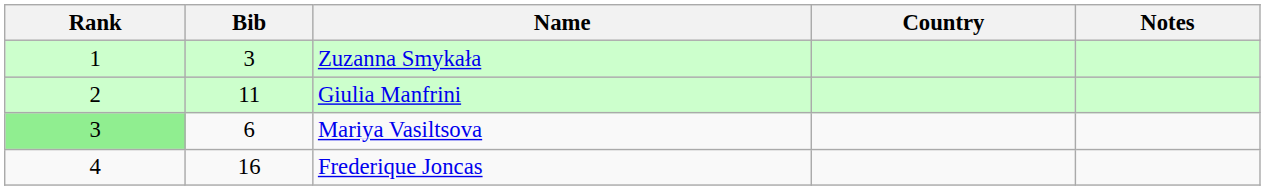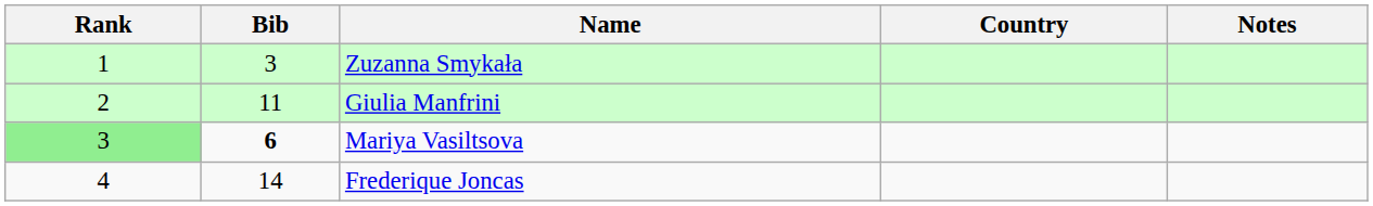 <table class="wikitable" style="text-align:center;" width=70%>
 <tr>
 <th>Rank</th>
 <th>Bib</th>
 <th>Name</th>
 <th>Country</th>
 <th>Notes</th>
 </tr>
 <tr bgcolor=ccffcc>
 <td>1</td>
 <td>3</td>
 <td align=left><a href='#'>Zuzanna Smykała</a></td>
 <td align=left></td>
 <td></td>
 </tr>
 <tr bgcolor=ccffcc>
 <td>2</td>
 <td>11</td>
 <td align=left><a href='#'>Giulia Manfrini</a></td>
 <td align=left></td>
 <td></td>
 </tr>
 <tr>
 <td style="background: lightgreen;">3</td>
-<td>6</td>
+<td><strong>6</strong></td>
 <td align=left><a href='#'>Mariya Vasiltsova</a></td>
 <td align=left></td>
 <td></td>
 </tr>
 <tr>
 <td>4</td>
-<td>16</td>
+<td>14</td>
 <td align=left><a href='#'>Frederique Joncas</a></td>
 <td align=left></td>
 <td></td>
 </tr>
 </table>
